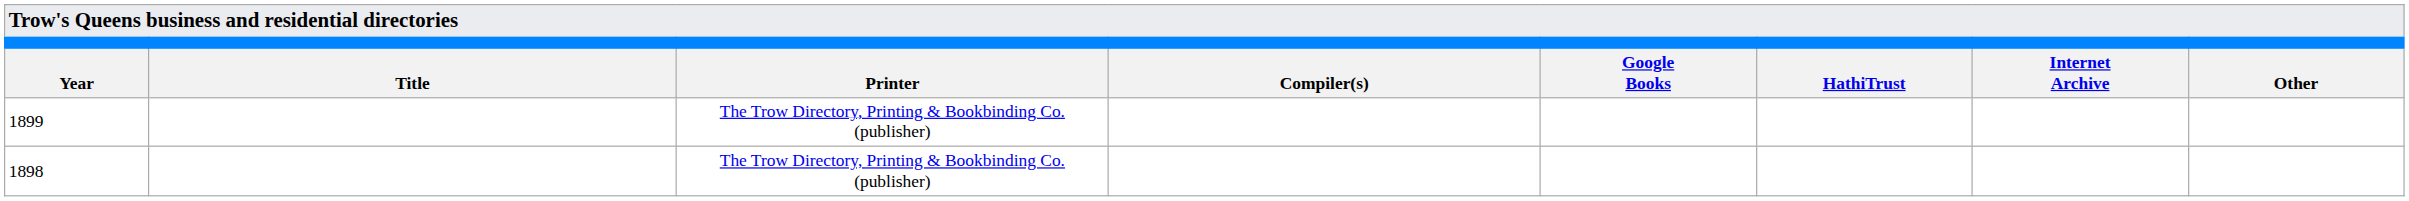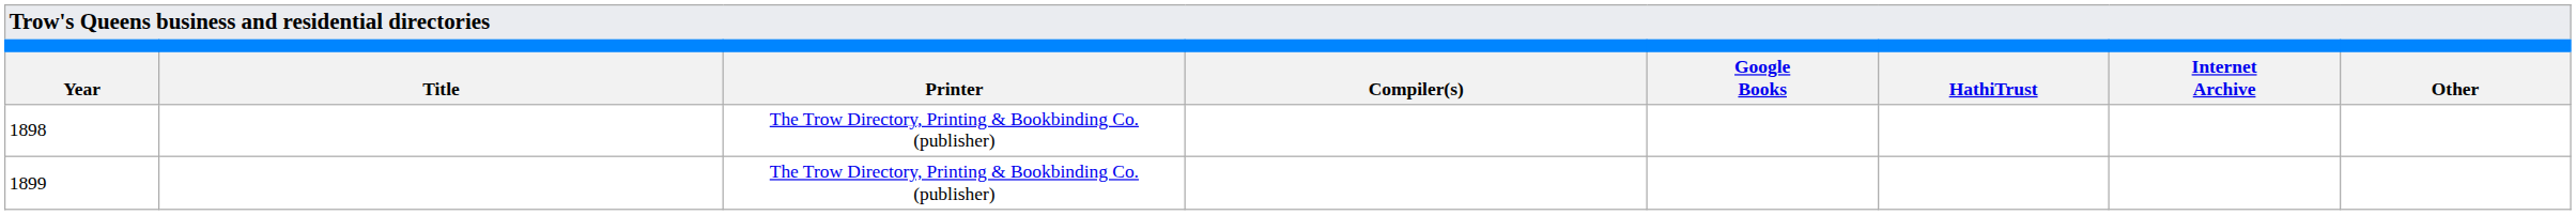 <table class="wikitable sortable collapsible static-row-numbers" cellpadding="1" style="color: black; background-color: #FFFFFF; font-size: 90%; width:100%">
 <tr class="static-row-header" style="text-align:center;vertical-align:bottom;">
 <th style="text-align:left; background:#eaecf0; border-style: solid; border-width: 0px 0px 0px 0px;" colspan=8><big><strong>Trow's Queens business and residential directories</strong></big></th>
 </tr>
 <tr class="static-row-header" style="text-align:center;vertical-align:bottom;border-style: solid; border-color: #0085ff; border-width: 10px 0px 0px 0px;">
 <th>Year</th>
 <th>Title</th>
 <th>Printer</th>
 <th>Compiler(s)</th>
 <th><a href='#'>Google<br>Books</a></th>
 <th><a href='#'>HathiTrust</a></th>
 <th><a href='#'>Internet<br>Archive</a></th>
 <th>Other</th>
 </tr>
 <tr>
+<td width="6%;" data-sort-value="1898">1898</td>
+<td width="22%" data-sort-value="trow business directory 1898"></td>
+<td style="text-align:center" width="18%" data-sort-value="trow 1898"><a href='#'>The Trow Directory, Printing & Bookbinding Co.</a><br>(publisher)</td>
+<td style="text-align:center" width="18%"></td>
+<td style="text-align:center" width="9%"></td>
+<td style="text-align:center" width="9%"></td>
+<td style="text-align:center" width="9%" data-sort-value="allen 1898"></td>
+<td style="text-align:center" width="9%" data-sort-value="familysearch 1898"><br><br></td>
+</tr>
+<tr>
 <td width="6%;" data-sort-value="1899">1899</td>
 <td width="22%" data-sort-value="trow business directory 1899"></td>
 <td style="text-align:center" width="18%" data-sort-value="trow 1899"><a href='#'>The Trow Directory, Printing & Bookbinding Co.</a><br>(publisher)</td>
 <td style="text-align:center" width="18%"></td>
 <td style="text-align:center" width="9%"></td>
 <td style="text-align:center" width="9%" data-sort-value="harvard 1899"></td>
 <td style="text-align:center" width="9%"></td>
 <td style="text-align:center" width="9%"></td>
 </tr>
-<tr>
-<td width="6%;" data-sort-value="1898">1898</td>
-<td width="22%" data-sort-value="trow business directory 1898"></td>
-<td style="text-align:center" width="18%" data-sort-value="trow 1898"><a href='#'>The Trow Directory, Printing & Bookbinding Co.</a><br>(publisher)</td>
-<td style="text-align:center" width="18%"></td>
-<td style="text-align:center" width="9%"></td>
-<td style="text-align:center" width="9%"></td>
-<td style="text-align:center" width="9%" data-sort-value="allen 1898"></td>
-<td style="text-align:center" width="9%" data-sort-value="familysearch 1898"><br><br></td>
-</tr>
 </table>
